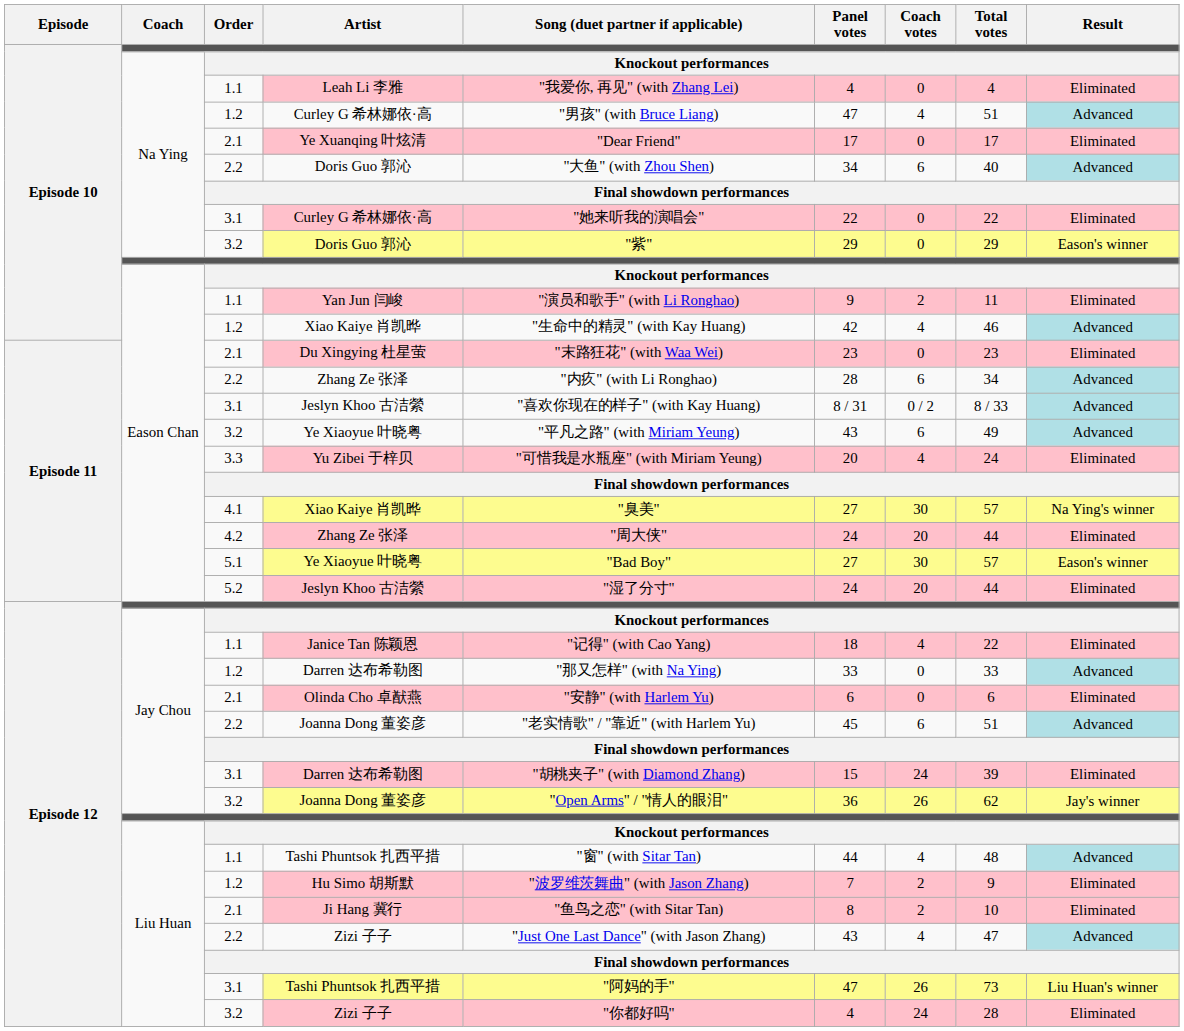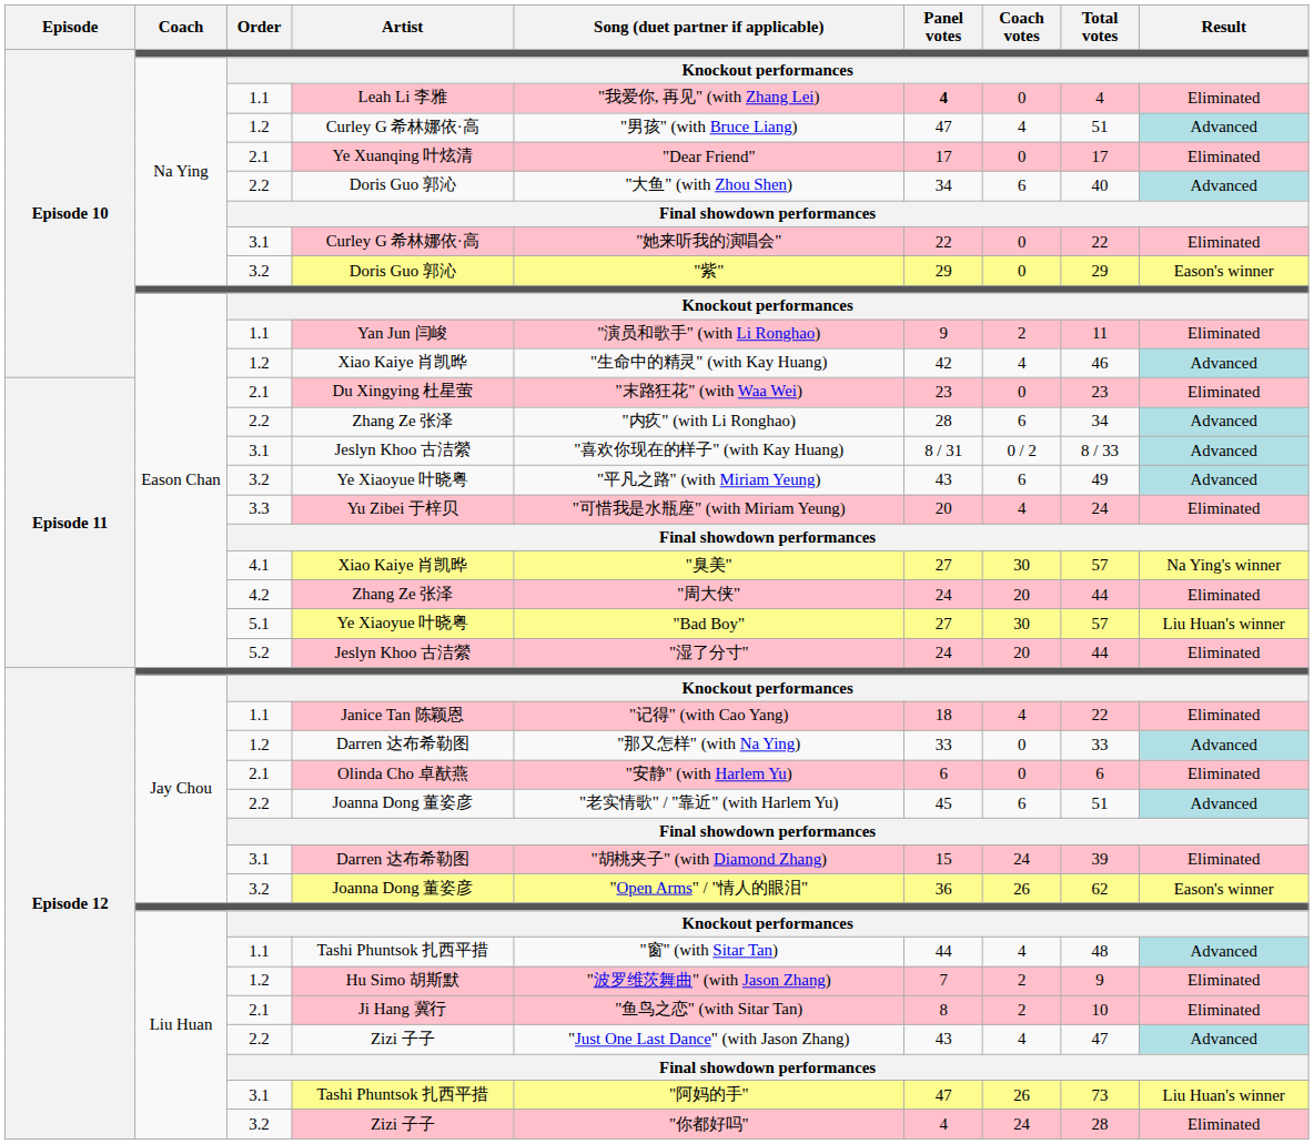 <table class="wikitable" style="text-align:center; width:100%;">
 <tr>
 <th style="width:10%;">Episode</th>
 <th style="width:7%;">Coach</th>
 <th style="width:5%;">Order</th>
 <th style="width:17%;">Artist</th>
 <th style="width:30%;">Song (duet partner if applicable)</th>
 <th style="width:6%;">Panel votes</th>
 <th style="width:6%;">Coach votes</th>
 <th style="width:6%;">Total votes</th>
 <th style="width:13%;">Result</th>
 </tr>
 <tr>
 <th rowspan="13" scope="row">Episode 10<br><small></small></th>
 <td colspan="8" style="background:#555;"></td>
 </tr>
 <tr>
 <td rowspan=8>Na Ying</td>
 <th colspan="8">Knockout performances</th>
 </tr>
 <tr>
 <td>1.1</td>
 <td style="background:pink;">Leah Li 李雅</td>
 <td style="background:pink;">"我爱你, 再见" (with <a href='#'>Zhang Lei</a>)</td>
-<td style="background:pink;">4</td>
+<td style="background:pink;"><strong>4</strong></td>
 <td style="background:pink;">0</td>
 <td style="background:pink;">4</td>
 <td style="background:pink;">Eliminated</td>
 </tr>
 <tr>
 <td>1.2</td>
 <td>Curley G 希林娜依·高</td>
 <td>"男孩" (with <a href='#'>Bruce Liang</a>)</td>
 <td>47</td>
 <td>4</td>
 <td>51</td>
 <td style="background:#B0E0E6;">Advanced</td>
 </tr>
 <tr>
 <td>2.1</td>
 <td style="background:pink;">Ye Xuanqing 叶炫清</td>
 <td style="background:pink;">"Dear Friend"</td>
 <td style="background:pink;">17</td>
 <td style="background:pink;">0</td>
 <td style="background:pink;">17</td>
 <td style="background:pink;">Eliminated</td>
 </tr>
 <tr>
 <td>2.2</td>
 <td>Doris Guo 郭沁</td>
 <td>"大鱼" (with <a href='#'>Zhou Shen</a>)</td>
 <td>34</td>
 <td>6</td>
 <td>40</td>
 <td style="background:#B0E0E6;">Advanced</td>
 </tr>
 <tr>
 <th colspan="8">Final showdown performances</th>
 </tr>
 <tr>
 <td>3.1</td>
 <td style="background:pink;">Curley G 希林娜依·高</td>
 <td style="background:pink;">"她来听我的演唱会"</td>
 <td style="background:pink;">22</td>
 <td style="background:pink;">0</td>
 <td style="background:pink;">22</td>
 <td style="background:pink;">Eliminated</td>
 </tr>
 <tr>
 <td>3.2</td>
 <td style="background:#fdfc8f;">Doris Guo 郭沁</td>
 <td style="background:#fdfc8f;">"紫"</td>
 <td style="background:#fdfc8f;">29</td>
 <td style="background:#fdfc8f;">0</td>
 <td style="background:#fdfc8f;">29</td>
 <td style="background:#fdfc8f;">Eason's winner</td>
 </tr>
 <tr>
 <td colspan="9" style="background:#555;"></td>
 </tr>
 <tr>
 <td rowspan=13>Eason Chan</td>
 <th colspan="8">Knockout performances</th>
 </tr>
 <tr>
 <td>1.1</td>
 <td style="background:pink;">Yan Jun 闫峻</td>
 <td style="background:pink;">"演员和歌手" (with <a href='#'>Li Ronghao</a>)</td>
 <td style="background:pink;">9</td>
 <td style="background:pink;">2</td>
 <td style="background:pink;">11</td>
 <td style="background:pink;">Eliminated</td>
 </tr>
 <tr>
 <td>1.2</td>
 <td>Xiao Kaiye 肖凯晔</td>
 <td>"生命中的精灵" (with Kay Huang)</td>
 <td>42</td>
 <td>4</td>
 <td>46</td>
 <td style="background:#B0E0E6;">Advanced</td>
 </tr>
 <tr>
 <th rowspan="10" scope="row">Episode 11<br><small></small></th>
 <td>2.1</td>
 <td style="background:pink;">Du Xingying 杜星萤</td>
 <td style="background:pink;">"末路狂花" (with <a href='#'>Waa Wei</a>)</td>
 <td style="background:pink;">23</td>
 <td style="background:pink;">0</td>
 <td style="background:pink;">23</td>
 <td style="background:pink;">Eliminated</td>
 </tr>
 <tr>
 <td>2.2</td>
 <td>Zhang Ze 张泽</td>
 <td>"内疚" (with Li Ronghao)</td>
 <td>28</td>
 <td>6</td>
 <td>34</td>
 <td style="background:#B0E0E6;">Advanced</td>
 </tr>
 <tr>
 <td>3.1</td>
 <td>Jeslyn Khoo 古洁縈</td>
 <td>"喜欢你现在的样子" (with Kay Huang)</td>
 <td>8 / 31</td>
 <td>0 / 2</td>
 <td>8 / 33</td>
 <td style="background:#B0E0E6;">Advanced</td>
 </tr>
 <tr>
 <td>3.2</td>
 <td>Ye Xiaoyue 叶晓粤</td>
 <td>"平凡之路" (with <a href='#'>Miriam Yeung</a>)</td>
 <td>43</td>
 <td>6</td>
 <td>49</td>
 <td style="background:#B0E0E6;">Advanced</td>
 </tr>
 <tr>
 <td>3.3</td>
 <td style="background:pink;">Yu Zibei 于梓贝</td>
 <td style="background:pink;">"可惜我是水瓶座" (with Miriam Yeung)</td>
 <td style="background:pink;">20</td>
 <td style="background:pink;">4</td>
 <td style="background:pink;">24</td>
 <td style="background:pink;">Eliminated</td>
 </tr>
 <tr>
 <th colspan="8">Final showdown performances</th>
 </tr>
 <tr>
 <td>4.1</td>
 <td style="background:#fdfc8f;">Xiao Kaiye 肖凯晔</td>
 <td style="background:#fdfc8f;">"臭美"</td>
 <td style="background:#fdfc8f;">27</td>
 <td style="background:#fdfc8f;">30</td>
 <td style="background:#fdfc8f;">57</td>
 <td style="background:#fdfc8f;">Na Ying's winner</td>
 </tr>
 <tr>
 <td>4.2</td>
 <td style="background:pink;">Zhang Ze 张泽</td>
 <td style="background:pink;">"周大侠"</td>
 <td style="background:pink;">24</td>
 <td style="background:pink;">20</td>
 <td style="background:pink;">44</td>
 <td style="background:pink;">Eliminated</td>
 </tr>
 <tr>
 <td>5.1</td>
 <td style="background:#fdfc8f;">Ye Xiaoyue 叶晓粤</td>
 <td style="background:#fdfc8f;">"Bad Boy"</td>
 <td style="background:#fdfc8f;">27</td>
 <td style="background:#fdfc8f;">30</td>
 <td style="background:#fdfc8f;">57</td>
-<td style="background:#fdfc8f;">Eason's winner</td>
+<td style="background:#fdfc8f;">Liu Huan's winner</td>
 </tr>
 <tr>
 <td>5.2</td>
 <td style="background:pink;">Jeslyn Khoo 古洁縈</td>
 <td style="background:pink;">"湿了分寸"</td>
 <td style="background:pink;">24</td>
 <td style="background:pink;">20</td>
 <td style="background:pink;">44</td>
 <td style="background:pink;">Eliminated</td>
 </tr>
 <tr>
 <th rowspan="19" scope="row">Episode 12<br><small></small></th>
 <td colspan="8" style="background:#555;"></td>
 </tr>
 <tr>
 <td rowspan=8>Jay Chou</td>
 <th colspan="8">Knockout performances</th>
 </tr>
 <tr>
 <td>1.1</td>
 <td style="background:pink;">Janice Tan 陈颖恩</td>
 <td style="background:pink;">"记得" (with Cao Yang)</td>
 <td style="background:pink;">18</td>
 <td style="background:pink;">4</td>
 <td style="background:pink;">22</td>
 <td style="background:pink;">Eliminated</td>
 </tr>
 <tr>
 <td>1.2</td>
 <td>Darren 达布希勒图</td>
 <td>"那又怎样" (with <a href='#'>Na Ying</a>)</td>
 <td>33</td>
 <td>0</td>
 <td>33</td>
 <td style="background:#B0E0E6;">Advanced</td>
 </tr>
 <tr>
 <td>2.1</td>
 <td style="background:pink;">Olinda Cho 卓猷燕</td>
 <td style="background:pink;">"安静" (with <a href='#'>Harlem Yu</a>)</td>
 <td style="background:pink;">6</td>
 <td style="background:pink;">0</td>
 <td style="background:pink;">6</td>
 <td style="background:pink;">Eliminated</td>
 </tr>
 <tr>
 <td>2.2</td>
 <td>Joanna Dong 董姿彦</td>
 <td>"老实情歌" / "靠近" (with Harlem Yu)</td>
 <td>45</td>
 <td>6</td>
 <td>51</td>
 <td style="background:#B0E0E6;">Advanced</td>
 </tr>
 <tr>
 <th colspan="8">Final showdown performances</th>
 </tr>
 <tr>
 <td>3.1</td>
 <td style="background:pink;">Darren 达布希勒图</td>
 <td style="background:pink;">"胡桃夹子" (with <a href='#'>Diamond Zhang</a>)</td>
 <td style="background:pink;">15</td>
 <td style="background:pink;">24</td>
 <td style="background:pink;">39</td>
 <td style="background:pink;">Eliminated</td>
 </tr>
 <tr>
 <td>3.2</td>
 <td style="background:#fdfc8f;">Joanna Dong 董姿彦</td>
 <td style="background:#fdfc8f;">"<a href='#'>Open Arms</a>" / "情人的眼泪"</td>
 <td style="background:#fdfc8f;">36</td>
 <td style="background:#fdfc8f;">26</td>
 <td style="background:#fdfc8f;">62</td>
-<td style="background:#fdfc8f;">Jay's winner</td>
+<td style="background:#fdfc8f;">Eason's winner</td>
 </tr>
 <tr>
 <td colspan="8" style="background:#555;"></td>
 </tr>
 <tr>
 <td rowspan=8>Liu Huan</td>
 <th colspan="8">Knockout performances</th>
 </tr>
 <tr>
 <td>1.1</td>
 <td>Tashi Phuntsok 扎西平措</td>
 <td>"窗" (with <a href='#'>Sitar Tan</a>)</td>
 <td>44</td>
 <td>4</td>
 <td>48</td>
 <td style="background:#B0E0E6;">Advanced</td>
 </tr>
 <tr>
 <td>1.2</td>
 <td style="background:pink;">Hu Simo 胡斯默</td>
 <td style="background:pink;">"<a href='#'>波罗维茨舞曲</a>" (with <a href='#'>Jason Zhang</a>)</td>
 <td style="background:pink;">7</td>
 <td style="background:pink;">2</td>
 <td style="background:pink;">9</td>
 <td style="background:pink;">Eliminated</td>
 </tr>
 <tr>
 <td>2.1</td>
 <td style="background:pink;">Ji Hang 冀行</td>
 <td style="background:pink;">"鱼鸟之恋" (with Sitar Tan)</td>
 <td style="background:pink;">8</td>
 <td style="background:pink;">2</td>
 <td style="background:pink;">10</td>
 <td style="background:pink;">Eliminated</td>
 </tr>
 <tr>
 <td>2.2</td>
 <td>Zizi 子子</td>
 <td>"<a href='#'>Just One Last Dance</a>" (with Jason Zhang)</td>
 <td>43</td>
 <td>4</td>
 <td>47</td>
 <td style="background:#B0E0E6;">Advanced</td>
 </tr>
 <tr>
 <th colspan="8">Final showdown performances</th>
 </tr>
 <tr>
 <td>3.1</td>
 <td style="background:#fdfc8f;">Tashi Phuntsok 扎西平措</td>
 <td style="background:#fdfc8f;">"阿妈的手"</td>
 <td style="background:#fdfc8f;">47</td>
 <td style="background:#fdfc8f;">26</td>
 <td style="background:#fdfc8f;">73</td>
 <td style="background:#fdfc8f;">Liu Huan's winner</td>
 </tr>
 <tr>
 <td>3.2</td>
 <td style="background:pink;">Zizi 子子</td>
 <td style="background:pink;">"你都好吗"</td>
 <td style="background:pink;">4</td>
 <td style="background:pink;">24</td>
 <td style="background:pink;">28</td>
 <td style="background:pink;">Eliminated</td>
 </tr>
 </table>
